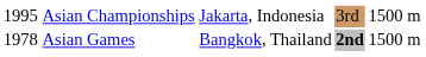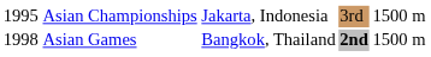 <table>
 <tr>
 <td>1995</td>
 <td><a href='#'>Asian Championships</a></td>
 <td><a href='#'>Jakarta</a>, Indonesia</td>
 <td bgcolor="cc9966">3rd</td>
 <td>1500 m</td>
 </tr>
 <tr>
-<td>1978</td>
+<td>1998</td>
 <td><a href='#'>Asian Games</a></td>
 <td><a href='#'>Bangkok</a>, Thailand</td>
 <td bgcolor="silver"><strong>2nd</strong></td>
 <td>1500 m</td>
 </tr>
 </table>
